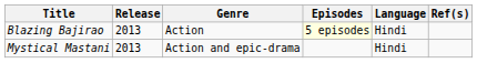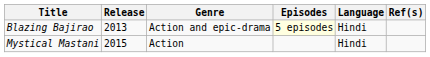 <table class="wikitable" "text-align:center;">
 <tr>
 <th>Title</th>
 <th>Release</th>
 <th>Genre</th>
 <th>Episodes</th>
 <th>Language</th>
 <th>Ref(s)</th>
 </tr>
 <tr>
 <td><em>Blazing Bajirao</em></td>
 <td>2013</td>
-<td>Action</td>
+<td>Action and epic-drama</td>
 <td style="background: lightyellow;">5 episodes</td>
 <td>Hindi</td>
 <td></td>
 </tr>
 <tr>
 <td><em>Mystical Mastani</em></td>
-<td>2013</td>
-<td>Action and epic-drama</td>
+<td>2015</td>
+<td>Action</td>
 <td></td>
 <td>Hindi</td>
 <td></td>
 </tr>
 </table>
